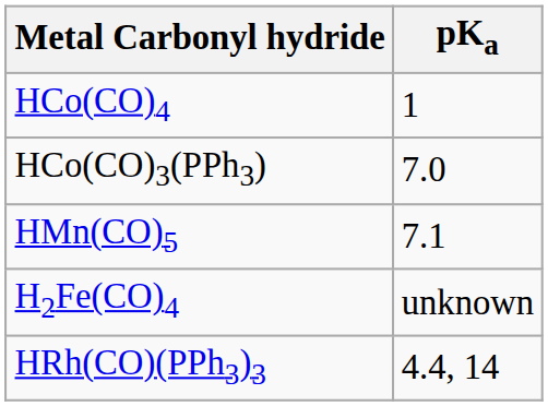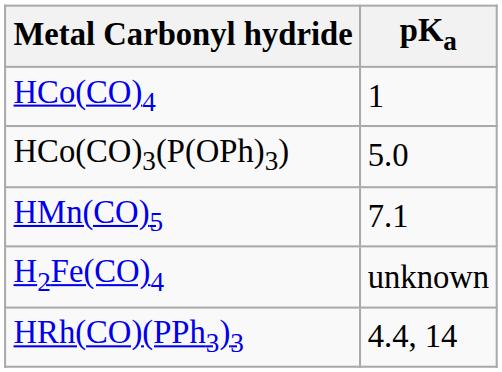 <table class="wikitable" align=right>
 <tr>
 <th>Metal Carbonyl hydride</th>
 <th>pK<sub>a</sub></th>
 </tr>
 <tr>
 <td><a href='#'>HCo(CO)<sub>4</sub></a></td>
 <td>1</td>
 </tr>
 <tr>
-<td>HCo(CO)<sub>3</sub>(PPh<sub>3</sub>)</td>
-<td>7.0</td>
+<td>HCo(CO)<sub>3</sub>(P(OPh)<sub>3</sub>)</td>
+<td>5.0</td>
 </tr>
 <tr>
 <td><a href='#'>HMn(CO)<sub>5</sub></a></td>
 <td>7.1</td>
 </tr>
 <tr>
 <td><a href='#'>H<sub>2</sub>Fe(CO)<sub>4</sub></a></td>
 <td>unknown</td>
 </tr>
 <tr>
 <td><a href='#'>HRh(CO)(PPh<sub>3</sub>)<sub>3</sub></a></td>
 <td>4.4, 14</td>
 </tr>
 </table>
